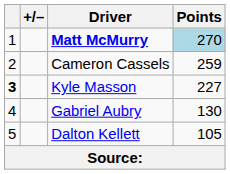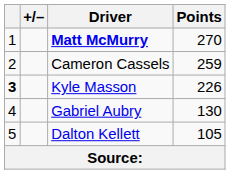 <table class="wikitable" style="font-size: 95%;">
 <tr>
 <th scope="col"></th>
 <th scope="col">+/–</th>
 <th scope="col">Driver</th>
 <th scope="col">Points</th>
 </tr>
 <tr>
 <td align=center>1</td>
 <td align="left"></td>
 <td><strong> <a href='#'>Matt McMurry</a></strong></td>
-<td align=right style="background: lightblue;">270</td>
+<td align=right>270</td>
 </tr>
 <tr>
 <td align=center>2</td>
 <td align="left"></td>
 <td> Cameron Cassels</td>
 <td align=right>259</td>
 </tr>
 <tr>
 <td align=center><strong>3</strong></td>
 <td align="left"></td>
 <td> <a href='#'>Kyle Masson</a></td>
-<td align=right>227</td>
+<td align=right>226</td>
 </tr>
 <tr>
 <td align=center>4</td>
 <td align="left"></td>
 <td> <a href='#'>Gabriel Aubry</a></td>
 <td align=right>130</td>
 </tr>
 <tr>
 <td align=center>5</td>
 <td align="left"></td>
 <td> <a href='#'>Dalton Kellett</a></td>
 <td align=right>105</td>
 </tr>
 <tr>
 <th colspan=5>Source:</th>
 </tr>
 </table>
